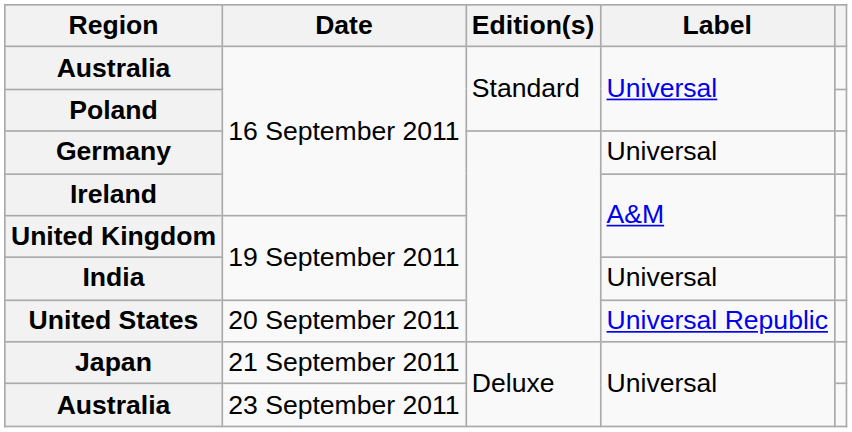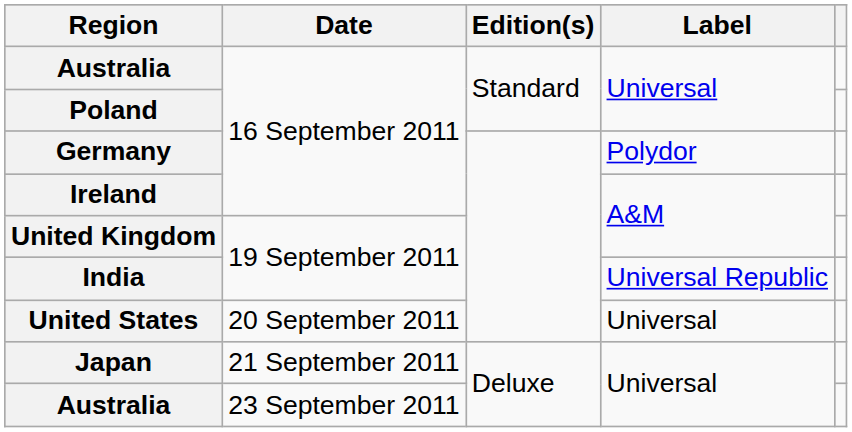 <table class="wikitable plainrowheaders">
 <tr>
 <th scope="col">Region</th>
 <th scope="col">Date</th>
 <th scope="col">Edition(s)</th>
 <th scope="col">Label</th>
 <th scope="col"></th>
 </tr>
 <tr>
 <th scope="row">Australia</th>
 <td rowspan="4">16 September 2011</td>
 <td rowspan="2">Standard</td>
 <td rowspan="2"><a href='#'>Universal</a></td>
 <td align="center"></td>
 </tr>
 <tr>
 <th scope="row">Poland</th>
 <td align="center"></td>
 </tr>
 <tr>
 <th scope="row">Germany</th>
 <td rowspan="5"></td>
-<td>Universal</td>
+<td><a href='#'>Polydor</a></td>
 <td align="center"></td>
 </tr>
 <tr>
 <th scope="row">Ireland</th>
 <td rowspan="2"><a href='#'>A&M</a></td>
 <td align="center"></td>
 </tr>
 <tr>
 <th scope="row">United Kingdom</th>
 <td rowspan="2">19 September 2011</td>
 <td align="center"></td>
 </tr>
 <tr>
 <th scope="row">India</th>
-<td>Universal</td>
+<td><a href='#'>Universal Republic</a></td>
 <td align="center"></td>
 </tr>
 <tr>
 <th scope="row">United States</th>
 <td>20 September 2011</td>
-<td><a href='#'>Universal Republic</a></td>
+<td>Universal</td>
 <td align="center"></td>
 </tr>
 <tr>
 <th scope="row">Japan</th>
 <td>21 September 2011</td>
 <td rowspan="2">Deluxe</td>
 <td rowspan="2">Universal</td>
 <td align="center"></td>
 </tr>
 <tr>
 <th scope="row">Australia</th>
 <td>23 September 2011</td>
 <td align="center"></td>
 </tr>
 </table>
